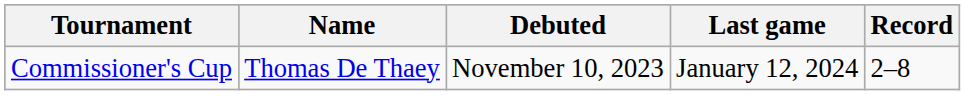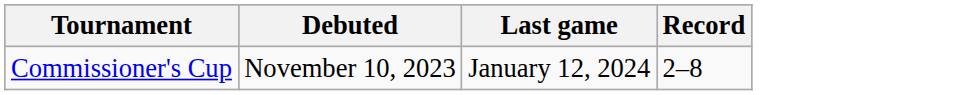 <table class="wikitable">
 <tr>
 <th>Tournament</th>
-<th>Name</th>
 <th>Debuted</th>
 <th>Last game</th>
 <th>Record</th>
 </tr>
 <tr>
 <td><a href='#'>Commissioner's Cup</a></td>
-<td><a href='#'>Thomas De Thaey</a></td>
 <td>November 10, 2023 </td>
 <td>January 12, 2024 </td>
 <td>2–8</td>
 </tr>
 </table>
